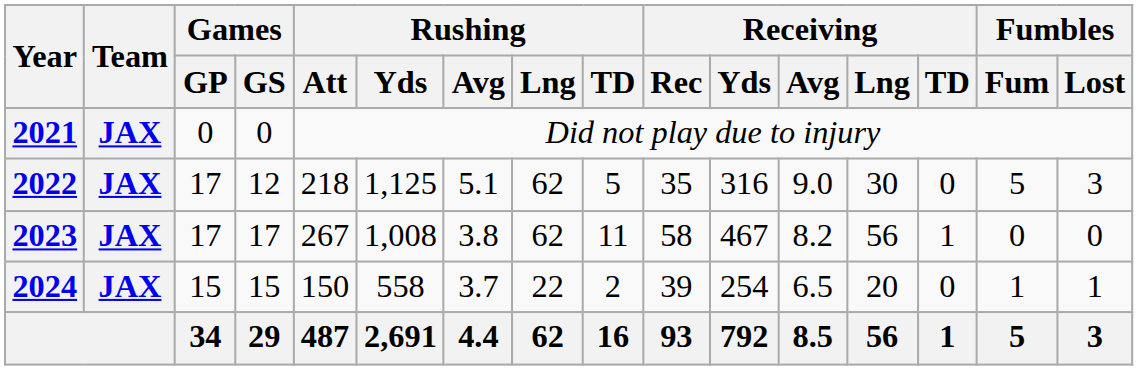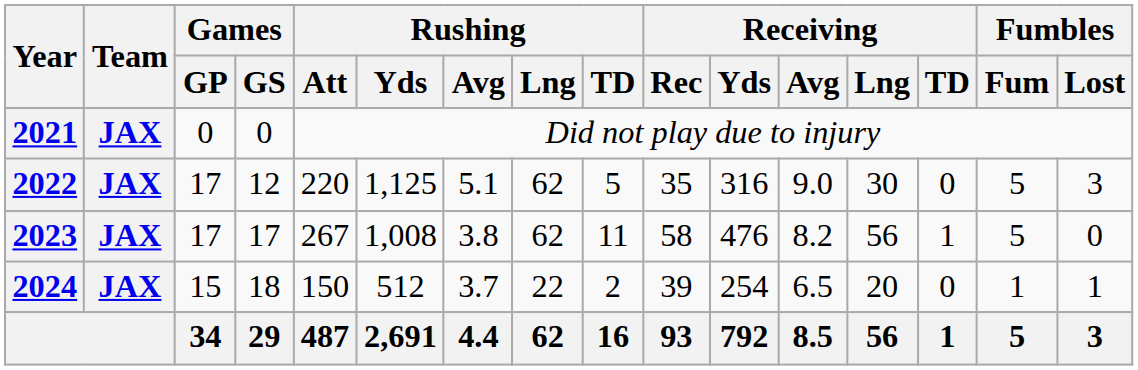 <table class="wikitable" style="text-align:center;">
 <tr>
 <th rowspan="2">Year</th>
 <th rowspan="2">Team</th>
 <th colspan="2">Games</th>
 <th colspan="5">Rushing</th>
 <th colspan="5">Receiving</th>
 <th colspan="2">Fumbles</th>
 </tr>
 <tr>
 <th>GP</th>
 <th>GS</th>
 <th>Att</th>
 <th>Yds</th>
 <th>Avg</th>
 <th>Lng</th>
 <th>TD</th>
 <th>Rec</th>
 <th>Yds</th>
 <th>Avg</th>
 <th>Lng</th>
 <th>TD</th>
 <th>Fum</th>
 <th>Lost</th>
 </tr>
 <tr>
 <th><a href='#'>2021</a></th>
 <th><a href='#'>JAX</a></th>
 <td>0</td>
 <td>0</td>
 <td colspan="12"><em>Did not play due to injury</em></td>
 </tr>
 <tr>
 <th><a href='#'>2022</a></th>
 <th><a href='#'>JAX</a></th>
 <td>17</td>
 <td>12</td>
-<td>218</td>
+<td>220</td>
 <td>1,125</td>
 <td>5.1</td>
 <td>62</td>
 <td>5</td>
 <td>35</td>
 <td>316</td>
 <td>9.0</td>
 <td>30</td>
 <td>0</td>
 <td>5</td>
 <td>3</td>
 </tr>
 <tr>
 <th><a href='#'>2023</a></th>
 <th><a href='#'>JAX</a></th>
 <td>17</td>
 <td>17</td>
 <td>267</td>
 <td>1,008</td>
 <td>3.8</td>
 <td>62</td>
 <td>11</td>
 <td>58</td>
-<td>467</td>
+<td>476</td>
 <td>8.2</td>
 <td>56</td>
 <td>1</td>
-<td>0</td>
+<td>5</td>
 <td>0</td>
 </tr>
 <tr>
 <th><a href='#'>2024</a></th>
 <th><a href='#'>JAX</a></th>
 <td>15</td>
-<td>15</td>
+<td>18</td>
 <td>150</td>
-<td>558</td>
+<td>512</td>
 <td>3.7</td>
 <td>22</td>
 <td>2</td>
 <td>39</td>
 <td>254</td>
 <td>6.5</td>
 <td>20</td>
 <td>0</td>
 <td>1</td>
 <td>1</td>
 </tr>
 <tr>
 <th colspan="2"></th>
 <th>34</th>
 <th>29</th>
 <th>487</th>
 <th>2,691</th>
 <th>4.4</th>
 <th>62</th>
 <th>16</th>
 <th>93</th>
 <th>792</th>
 <th>8.5</th>
 <th>56</th>
 <th>1</th>
 <th>5</th>
 <th>3</th>
 </tr>
 </table>
